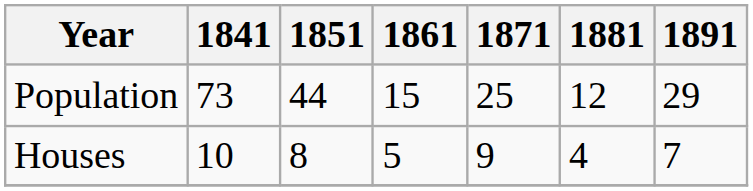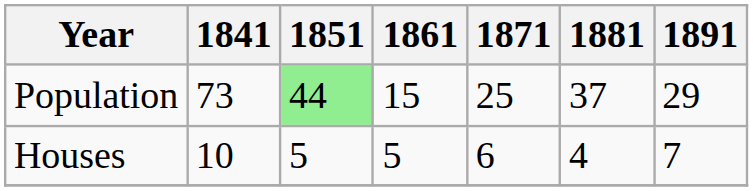 <table class="wikitable">
 <tr>
 <th>Year</th>
 <th>1841</th>
 <th>1851</th>
 <th>1861</th>
 <th>1871</th>
 <th>1881</th>
 <th>1891</th>
 </tr>
 <tr>
 <td>Population</td>
 <td>73</td>
-<td>44</td>
+<td style="background: lightgreen;">44</td>
 <td>15</td>
 <td>25</td>
-<td>12</td>
+<td>37</td>
 <td>29</td>
 </tr>
 <tr>
 <td>Houses</td>
 <td>10</td>
-<td>8</td>
 <td>5</td>
-<td>9</td>
+<td>5</td>
+<td>6</td>
 <td>4</td>
 <td>7</td>
 </tr>
 <tr>
 </tr>
 </table>
